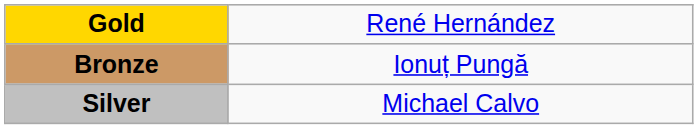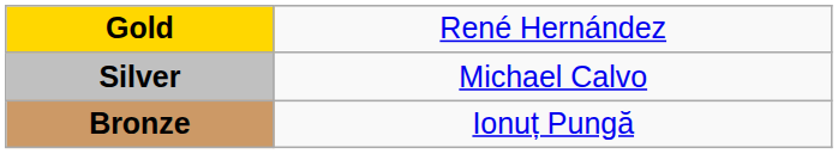 <table class="wikitable" style="text-align:center; " width="35%">
 <tr>
 <td bgcolor="gold"><strong>Gold</strong></td>
 <td><a href='#'>René Hernández</a><br>  <small><em></em></small></td>
 </tr>
 <tr>
+<td bgcolor="silver"><strong>Silver</strong></td>
+<td><a href='#'>Michael Calvo</a><br>  <small><em></em></small></td>
+</tr>
+<tr>
 <td bgcolor="CC9966"><strong>Bronze</strong></td>
 <td><a href='#'>Ionuț Pungă</a><br>  <small><em></em></small></td>
 </tr>
-<tr>
-<td bgcolor="silver"><strong>Silver</strong></td>
-<td><a href='#'>Michael Calvo</a><br>  <small><em></em></small></td>
-</tr>
 </table>
